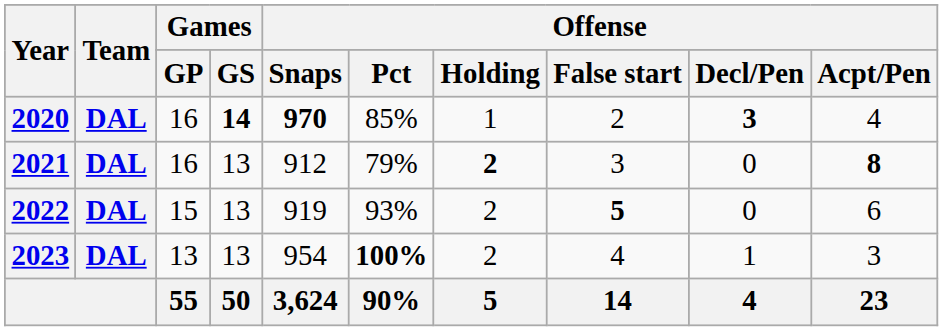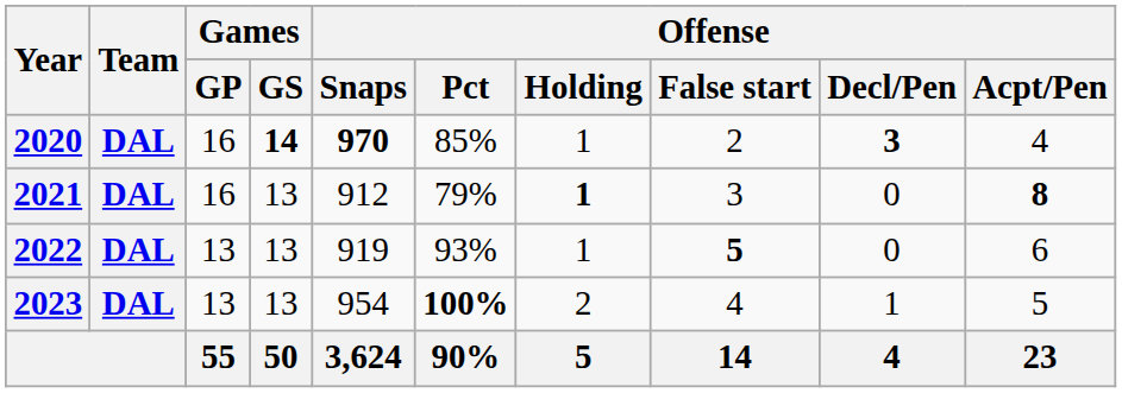 <table class="wikitable" style="text-align:center;">
 <tr>
 <th rowspan="2">Year</th>
 <th rowspan="2">Team</th>
 <th colspan="2">Games</th>
 <th colspan="8">Offense</th>
 </tr>
 <tr>
 <th>GP</th>
 <th>GS</th>
 <th>Snaps</th>
 <th>Pct</th>
 <th>Holding</th>
 <th>False start</th>
 <th>Decl/Pen</th>
 <th>Acpt/Pen</th>
 </tr>
 <tr>
 <th><a href='#'>2020</a></th>
 <th><a href='#'>DAL</a></th>
 <td>16</td>
 <td><strong>14</strong></td>
 <td><strong>970</strong></td>
 <td>85%</td>
 <td>1</td>
 <td>2</td>
 <td><strong>3</strong></td>
 <td>4</td>
 </tr>
 <tr>
 <th><a href='#'>2021</a></th>
 <th><a href='#'>DAL</a></th>
 <td>16</td>
 <td>13</td>
 <td>912</td>
 <td>79%</td>
-<td><strong>2</strong></td>
+<td><strong>1</strong></td>
 <td>3</td>
 <td>0</td>
 <td><strong>8</strong></td>
 </tr>
 <tr>
 <th><a href='#'>2022</a></th>
 <th><a href='#'>DAL</a></th>
-<td>15</td>
+<td>13</td>
 <td>13</td>
 <td>919</td>
 <td>93%</td>
-<td>2</td>
+<td>1</td>
 <td><strong>5</strong></td>
 <td>0</td>
 <td>6</td>
 </tr>
 <tr>
 <th><a href='#'>2023</a></th>
 <th><a href='#'>DAL</a></th>
 <td>13</td>
 <td>13</td>
 <td>954</td>
 <td><strong>100%</strong></td>
 <td>2</td>
 <td>4</td>
 <td>1</td>
-<td>3</td>
+<td>5</td>
 </tr>
 <tr>
 <th colspan="2"></th>
 <th>55</th>
 <th>50</th>
 <th>3,624</th>
 <th>90%</th>
 <th>5</th>
 <th>14</th>
 <th>4</th>
 <th>23</th>
 </tr>
 </table>
